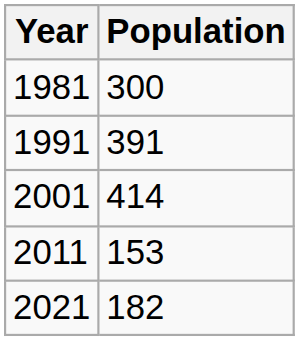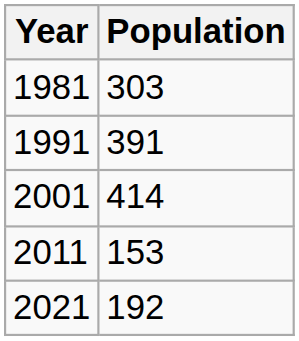 <table class="wikitable">
 <tr>
 <th>Year</th>
 <th>Population</th>
 </tr>
 <tr>
 <td>1981</td>
-<td>300</td>
+<td>303</td>
 </tr>
 <tr>
 <td>1991</td>
 <td>391</td>
 </tr>
 <tr>
 <td>2001</td>
 <td>414</td>
 </tr>
 <tr>
 <td>2011</td>
 <td>153</td>
 </tr>
 <tr>
 <td>2021</td>
-<td>182</td>
+<td>192</td>
 </tr>
 </table>
